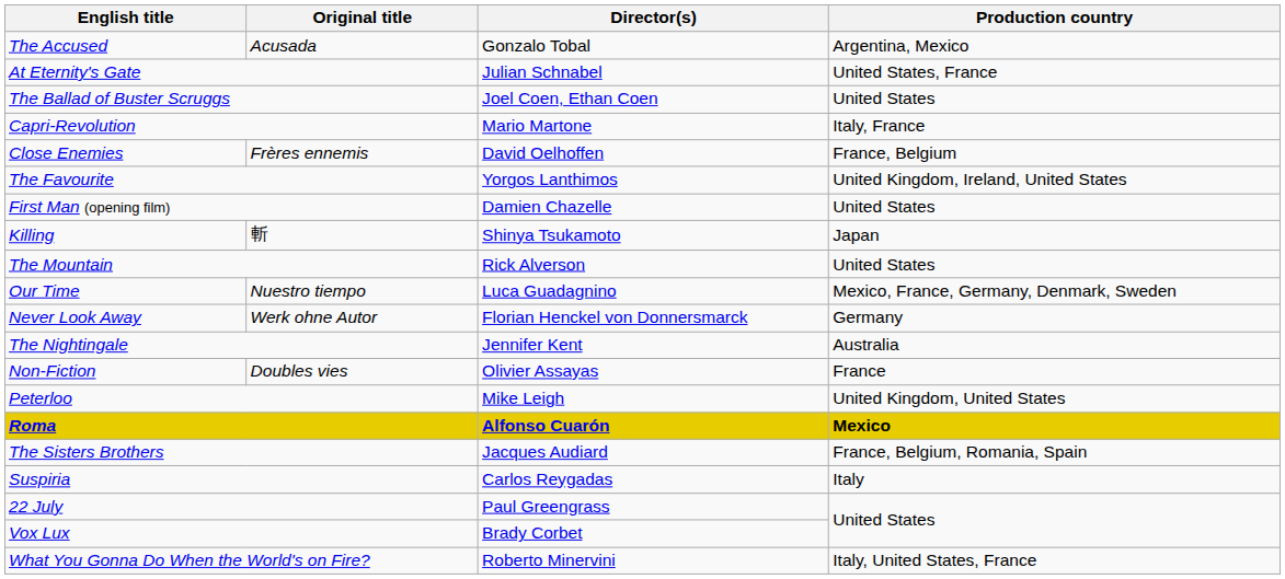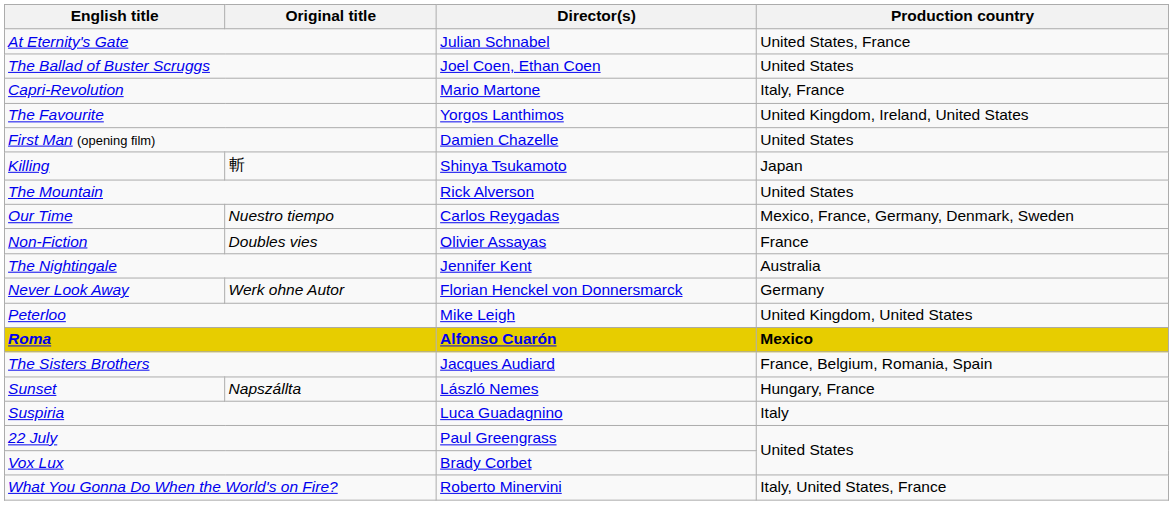 <table class="wikitable" style="width:95%; margin-bottom:2px">
 <tr>
 <th>English title</th>
 <th>Original title</th>
 <th>Director(s)</th>
 <th>Production country</th>
-</tr>
-<tr>
-<td><em><a href='#'>The Accused</a></em></td>
-<td><em>Acusada</em></td>
-<td data-sort-value="Tobal">Gonzalo Tobal</td>
-<td>Argentina, Mexico</td>
 </tr>
 <tr>
 <td colspan=2><em><a href='#'>At Eternity's Gate</a></em></td>
 <td data-sort-value="Schnabel"><a href='#'>Julian Schnabel</a></td>
 <td>United States, France</td>
 </tr>
 <tr>
 <td colspan=2><em><a href='#'>The Ballad of Buster Scruggs</a></em></td>
 <td data-sort-value="Coen"><a href='#'>Joel Coen, Ethan Coen</a></td>
 <td>United States</td>
 </tr>
 <tr>
 <td colspan=2><em><a href='#'>Capri-Revolution</a></em></td>
 <td data-sort-value="Martone"><a href='#'>Mario Martone</a></td>
 <td>Italy, France</td>
-</tr>
-<tr>
-<td><em><a href='#'>Close Enemies</a></em></td>
-<td><em>Frères ennemis</em></td>
-<td data-sort-value="Oelhoffen"><a href='#'>David Oelhoffen</a></td>
-<td>France, Belgium</td>
 </tr>
 <tr>
 <td colspan=2><em><a href='#'>The Favourite</a></em></td>
 <td data-sort-value="Lanthimos"><a href='#'>Yorgos Lanthimos</a></td>
 <td>United Kingdom, Ireland, United States</td>
 </tr>
 <tr>
 <td colspan=2><em><a href='#'>First Man</a></em> <small>(opening film)</small></td>
 <td data-sort-value="Chazelle"><a href='#'>Damien Chazelle</a></td>
 <td>United States</td>
 </tr>
 <tr>
 <td><em><a href='#'>Killing</a></em></td>
 <td>斬</td>
 <td data-sort-value="Tsukamoto"><a href='#'>Shinya Tsukamoto</a></td>
 <td>Japan</td>
 </tr>
 <tr>
 <td colspan=2><em><a href='#'>The Mountain</a></em></td>
 <td data-sort-value="Alverson"><a href='#'>Rick Alverson</a></td>
 <td>United States</td>
 </tr>
 <tr>
 <td><em><a href='#'>Our Time</a></em></td>
 <td><em>Nuestro tiempo</em></td>
-<td data-sort-value="Guadagnino"><a href='#'>Luca Guadagnino</a></td>
+<td data-sort-value="Reygadas"><a href='#'>Carlos Reygadas</a></td>
 <td>Mexico, France, Germany, Denmark, Sweden</td>
 </tr>
 <tr>
-<td><em><a href='#'>Never Look Away</a></em></td>
-<td><em>Werk ohne Autor</em></td>
-<td data-sort-value="Donnersmarck"><a href='#'>Florian Henckel von Donnersmarck</a></td>
-<td>Germany</td>
+<td><em><a href='#'>Non-Fiction</a></em></td>
+<td><em>Doubles vies</em></td>
+<td data-sort-value="Assayas"><a href='#'>Olivier Assayas</a></td>
+<td>France</td>
 </tr>
 <tr>
 <td colspan=2><em><a href='#'>The Nightingale</a></em></td>
 <td data-sort-value="Kent"><a href='#'>Jennifer Kent</a></td>
 <td>Australia</td>
 </tr>
 <tr>
-<td><em><a href='#'>Non-Fiction</a></em></td>
-<td><em>Doubles vies</em></td>
-<td data-sort-value="Assayas"><a href='#'>Olivier Assayas</a></td>
-<td>France</td>
+<td><em><a href='#'>Never Look Away</a></em></td>
+<td><em>Werk ohne Autor</em></td>
+<td data-sort-value="Donnersmarck"><a href='#'>Florian Henckel von Donnersmarck</a></td>
+<td>Germany</td>
 </tr>
 <tr>
 <td colspan=2><em><a href='#'>Peterloo</a></em></td>
 <td data-sort-value="Leigh"><a href='#'>Mike Leigh</a></td>
 <td>United Kingdom, United States</td>
 </tr>
 <tr style="background:#E7CD00;">
 <td colspan=2><em><a href='#'><strong>Roma</strong></a></em></td>
 <td data-sort-value="Cuaron"><strong><a href='#'>Alfonso Cuarón</a></strong></td>
 <td><strong>Mexico</strong></td>
 </tr>
 <tr>
 <td colspan=2><em><a href='#'>The Sisters Brothers</a></em></td>
 <td data-sort-value="Audiard"><a href='#'>Jacques Audiard</a></td>
 <td>France, Belgium, Romania, Spain</td>
 </tr>
 <tr>
+<td><em><a href='#'>Sunset</a></em></td>
+<td><em>Napszállta</em></td>
+<td data-sort-value="Nemes"><a href='#'>László Nemes</a></td>
+<td>Hungary, France</td>
+</tr>
+<tr>
 <td colspan=2><em><a href='#'>Suspiria</a></em></td>
-<td data-sort-value="Reygadas"><a href='#'>Carlos Reygadas</a></td>
+<td data-sort-value="Guadagnino"><a href='#'>Luca Guadagnino</a></td>
 <td>Italy</td>
 </tr>
 <tr>
 <td colspan=2><em><a href='#'>22 July</a></em></td>
 <td data-sort-value="Greengrass"><a href='#'>Paul Greengrass</a></td>
 <td rowspan="2">United States</td>
 </tr>
 <tr>
 <td colspan=2><em><a href='#'>Vox Lux</a></em></td>
 <td data-sort-value="Corbet"><a href='#'>Brady Corbet</a></td>
 </tr>
 <tr>
 <td colspan=2><em><a href='#'>What You Gonna Do When the World's on Fire?</a></em></td>
 <td data-sort-value="Minervini"><a href='#'>Roberto Minervini</a></td>
 <td>Italy, United States, France</td>
 </tr>
 </table>
